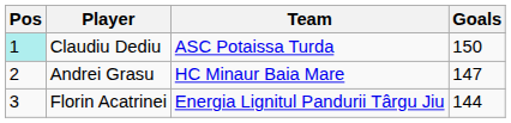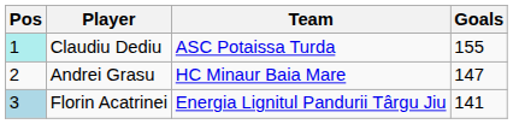 <table class="wikitable">
 <tr>
 <th>Pos</th>
 <th>Player</th>
 <th>Team</th>
 <th>Goals</th>
 </tr>
 <tr>
 <td style="background: paleturquoise;">1</td>
 <td> Claudiu Dediu</td>
 <td><a href='#'>ASC Potaissa Turda</a></td>
-<td>150</td>
+<td>155</td>
 </tr>
 <tr>
 <td>2</td>
 <td> Andrei Grasu</td>
 <td><a href='#'>HC Minaur Baia Mare</a></td>
 <td>147</td>
 </tr>
 <tr>
-<td>3</td>
+<td style="background: lightblue;">3</td>
 <td> Florin Acatrinei</td>
 <td><a href='#'>Energia Lignitul Pandurii Târgu Jiu</a></td>
-<td>144</td>
+<td>141</td>
 </tr>
 </table>
